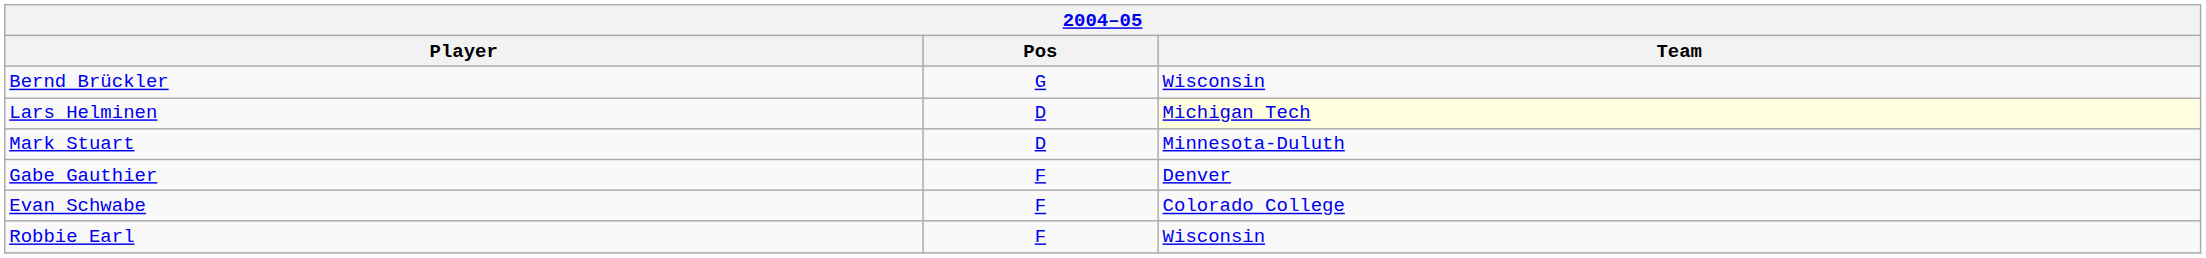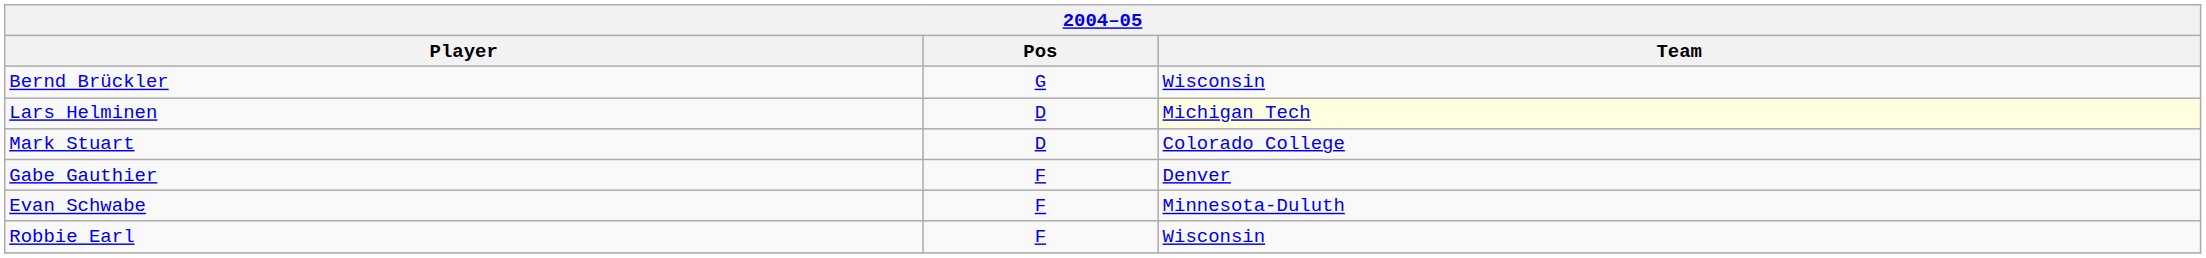 <table class="wikitable" width=95%>
 <tr>
 <th colspan=3><a href='#'>2004–05</a></th>
 </tr>
 <tr>
 <th>Player</th>
 <th>Pos</th>
 <th>Team</th>
 </tr>
 <tr>
 <td><a href='#'>Bernd Brückler</a></td>
 <td align=center><a href='#'>G</a></td>
 <td><a href='#'>Wisconsin</a></td>
 </tr>
 <tr>
 <td><a href='#'>Lars Helminen</a></td>
 <td align=center><a href='#'>D</a></td>
 <td style="background: lightyellow;"><a href='#'>Michigan Tech</a></td>
 </tr>
 <tr>
 <td><a href='#'>Mark Stuart</a></td>
 <td align=center><a href='#'>D</a></td>
-<td><a href='#'>Minnesota-Duluth</a></td>
+<td><a href='#'>Colorado College</a></td>
 </tr>
 <tr>
 <td><a href='#'>Gabe Gauthier</a></td>
 <td align=center><a href='#'>F</a></td>
 <td><a href='#'>Denver</a></td>
 </tr>
 <tr>
 <td><a href='#'>Evan Schwabe</a></td>
 <td align=center><a href='#'>F</a></td>
-<td><a href='#'>Colorado College</a></td>
+<td><a href='#'>Minnesota-Duluth</a></td>
 </tr>
 <tr>
 <td><a href='#'>Robbie Earl</a></td>
 <td align=center><a href='#'>F</a></td>
 <td><a href='#'>Wisconsin</a></td>
 </tr>
 </table>
